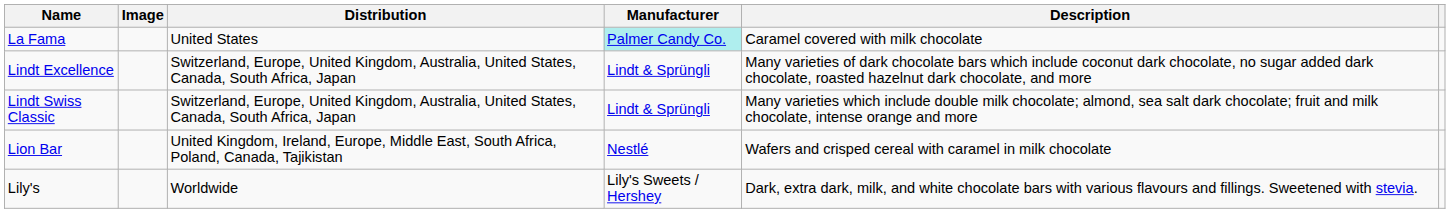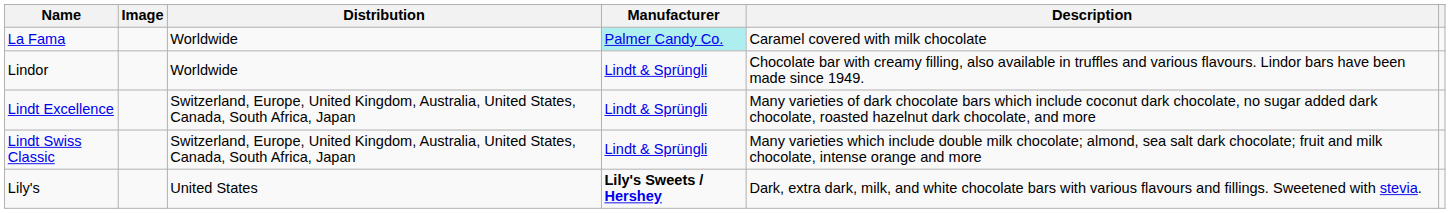 <table class="wikitable sortable" style="width:100%">
 <tr>
 <th>Name</th>
 <th class="unsortable">Image</th>
 <th>Distribution</th>
 <th>Manufacturer</th>
 <th>Description</th>
 <th></th>
 </tr>
 <tr>
 <td><a href='#'>La Fama</a></td>
 <td></td>
-<td>United States</td>
+<td>Worldwide</td>
 <td style="background: paleturquoise;"><a href='#'>Palmer Candy Co.</a></td>
 <td>Caramel covered with milk chocolate</td>
+<td></td>
+</tr>
+<tr>
+<td>Lindor</td>
+<td></td>
+<td>Worldwide</td>
+<td><a href='#'>Lindt & Sprüngli</a></td>
+<td>Chocolate bar with creamy filling, also available in truffles and various flavours. Lindor bars have been made since 1949.</td>
 <td></td>
 </tr>
 <tr>
 <td><a href='#'>Lindt Excellence</a></td>
 <td></td>
 <td>Switzerland, Europe, United Kingdom, Australia, United States, Canada, South Africa, Japan</td>
 <td><a href='#'>Lindt & Sprüngli</a></td>
 <td>Many varieties of dark chocolate bars which include coconut dark chocolate, no sugar added dark chocolate, roasted hazelnut dark chocolate, and more</td>
 <td></td>
 </tr>
 <tr>
 <td><a href='#'>Lindt Swiss Classic</a></td>
 <td></td>
 <td>Switzerland, Europe, United Kingdom, Australia, United States, Canada, South Africa, Japan</td>
 <td><a href='#'>Lindt & Sprüngli</a></td>
 <td>Many varieties which include double milk chocolate; almond, sea salt dark chocolate; fruit and milk chocolate, intense orange and more</td>
 <td></td>
 </tr>
 <tr>
-<td><a href='#'>Lion Bar</a></td>
-<td></td>
-<td>United Kingdom, Ireland, Europe, Middle East, South Africa, Poland, Canada, Tajikistan</td>
-<td><a href='#'>Nestlé</a></td>
-<td>Wafers and crisped cereal with caramel in milk chocolate</td>
-<td></td>
-</tr>
-<tr>
 <td>Lily's</td>
 <td></td>
-<td>Worldwide</td>
-<td>Lily's Sweets / <a href='#'>Hershey</a></td>
+<td>United States</td>
+<td><strong>Lily's Sweets / <a href='#'>Hershey</a></strong></td>
 <td>Dark, extra dark, milk, and white chocolate bars with various flavours and fillings.  Sweetened with <a href='#'>stevia</a>.</td>
 <td></td>
 </tr>
 </table>
